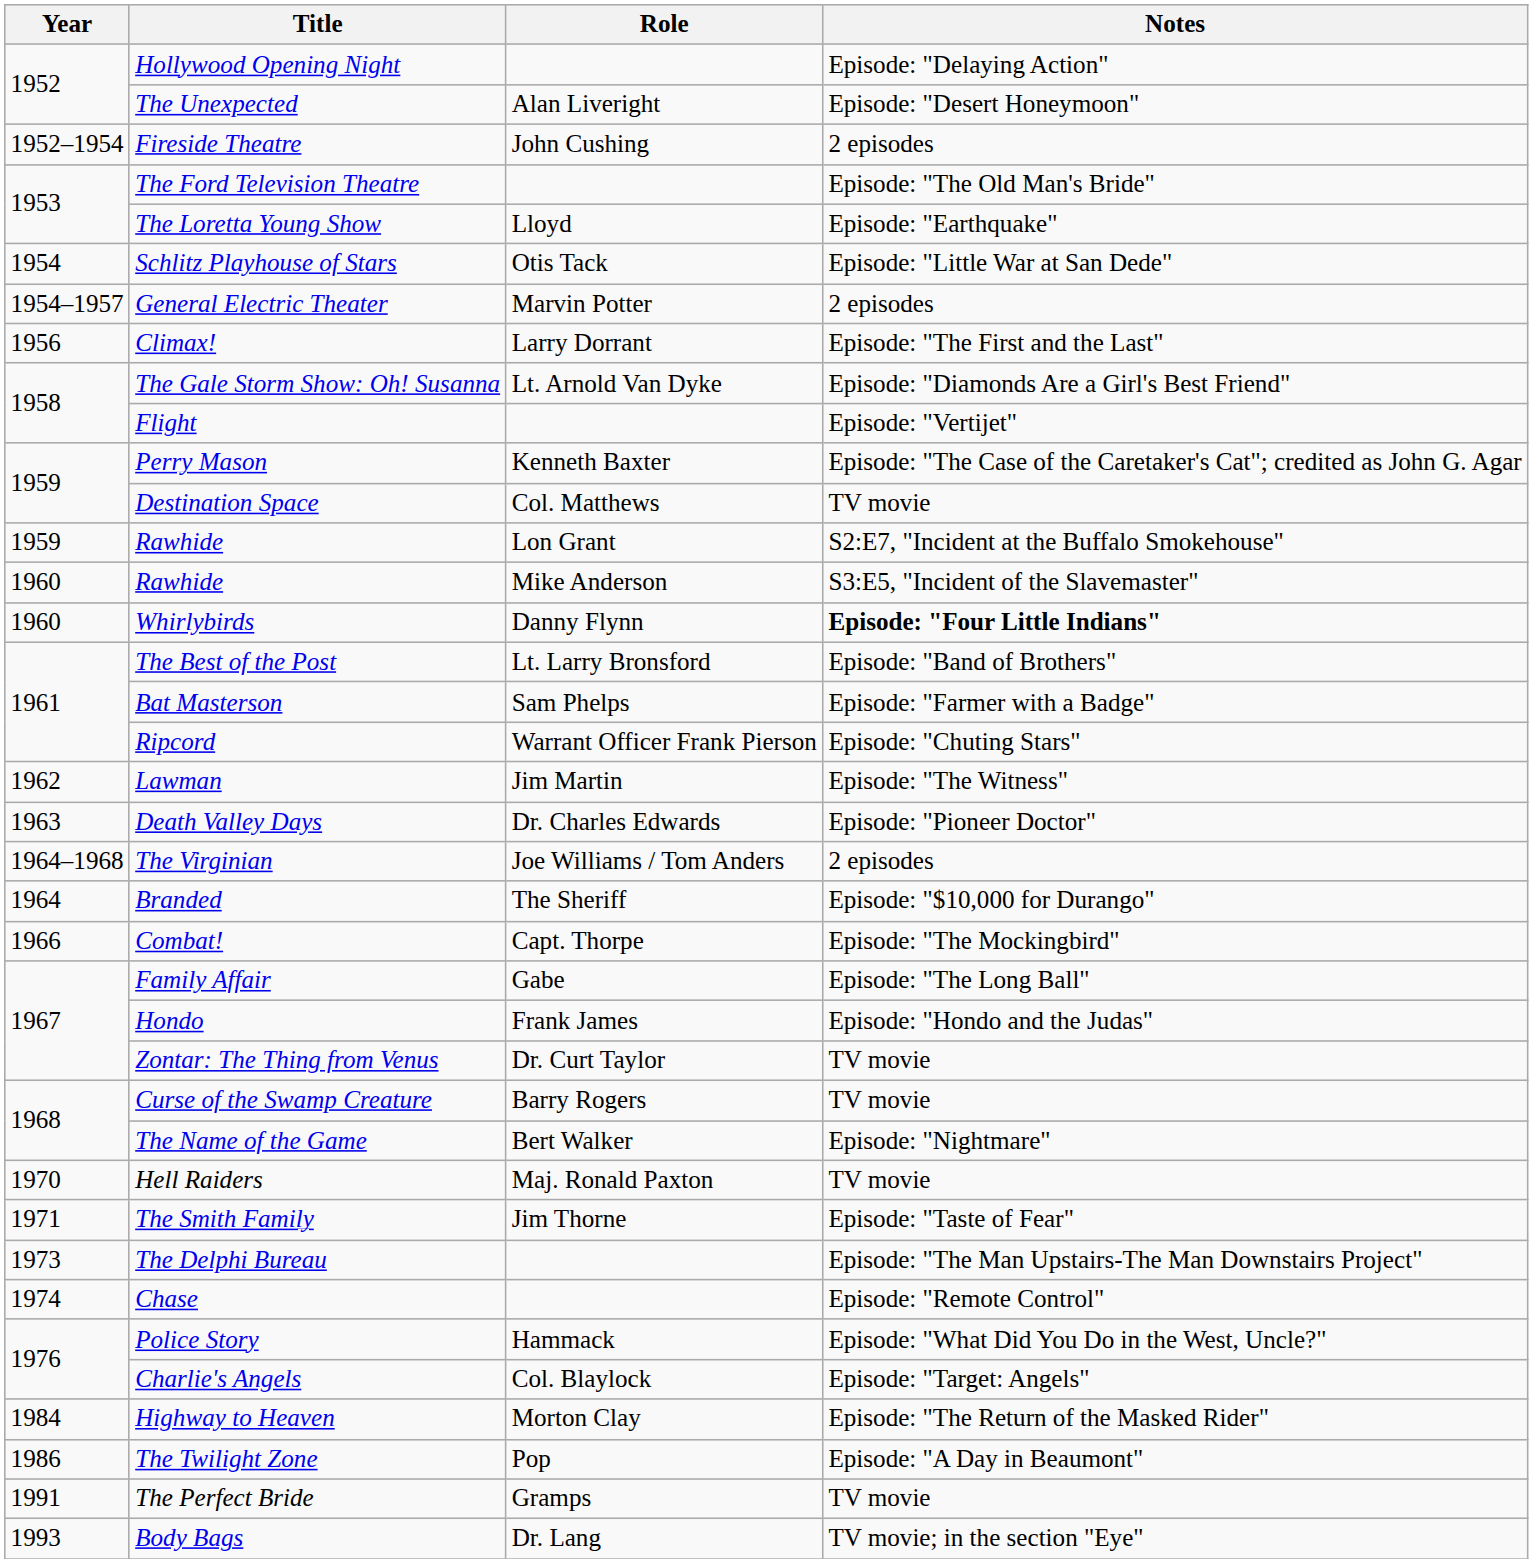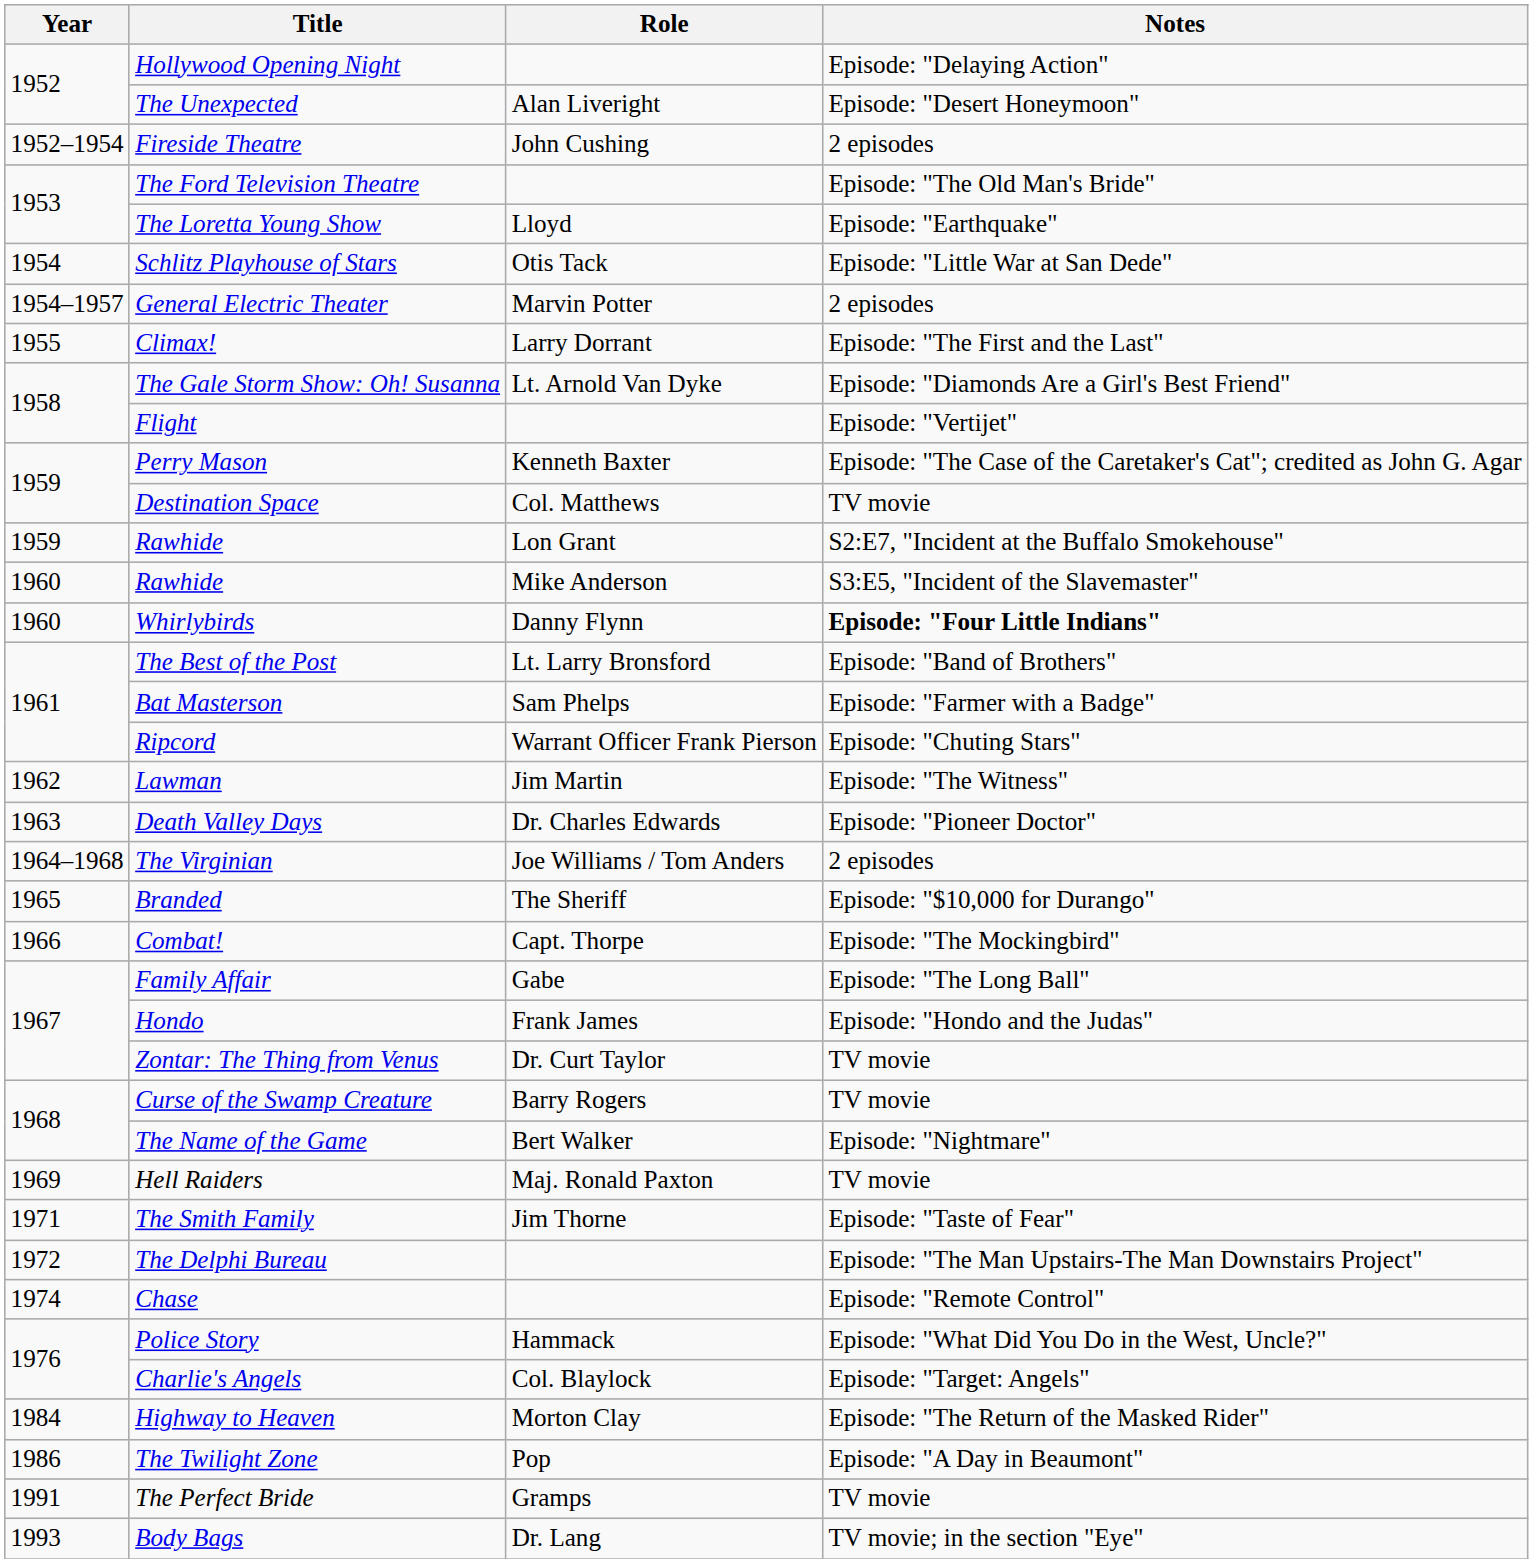 <table class="wikitable sortable">
 <tr>
 <th>Year</th>
 <th>Title</th>
 <th>Role</th>
 <th>Notes</th>
 </tr>
 <tr>
 <td rowspan="2">1952</td>
 <td><em><a href='#'>Hollywood Opening Night</a></em></td>
 <td></td>
 <td>Episode: "Delaying Action"</td>
 </tr>
 <tr>
 <td><em><a href='#'>The Unexpected</a></em></td>
 <td>Alan Liveright</td>
 <td>Episode: "Desert Honeymoon"</td>
 </tr>
 <tr>
 <td>1952–1954</td>
 <td><em><a href='#'>Fireside Theatre</a></em></td>
 <td>John Cushing</td>
 <td>2 episodes</td>
 </tr>
 <tr>
 <td rowspan="2">1953</td>
 <td><em><a href='#'>The Ford Television Theatre</a></em></td>
 <td></td>
 <td>Episode: "The Old Man's Bride"</td>
 </tr>
 <tr>
 <td><em><a href='#'>The Loretta Young Show</a></em></td>
 <td>Lloyd</td>
 <td>Episode: "Earthquake"</td>
 </tr>
 <tr>
 <td>1954</td>
 <td><em><a href='#'>Schlitz Playhouse of Stars</a></em></td>
 <td>Otis Tack</td>
 <td>Episode: "Little War at San Dede"</td>
 </tr>
 <tr>
 <td>1954–1957</td>
 <td><em><a href='#'>General Electric Theater</a></em></td>
 <td>Marvin Potter</td>
 <td>2 episodes</td>
 </tr>
 <tr>
-<td>1956</td>
+<td>1955</td>
 <td><em><a href='#'>Climax!</a></em></td>
 <td>Larry Dorrant</td>
 <td>Episode: "The First and the Last"</td>
 </tr>
 <tr>
 <td rowspan="2">1958</td>
 <td><em><a href='#'>The Gale Storm Show: Oh! Susanna</a></em></td>
 <td>Lt. Arnold Van Dyke</td>
 <td>Episode: "Diamonds Are a Girl's Best Friend"</td>
 </tr>
 <tr>
 <td><em><a href='#'>Flight</a></em></td>
 <td></td>
 <td>Episode: "Vertijet"</td>
 </tr>
 <tr>
 <td rowspan="2">1959</td>
 <td><em><a href='#'>Perry Mason</a></em></td>
 <td>Kenneth Baxter</td>
 <td>Episode: "The Case of the Caretaker's Cat"; credited as John G. Agar</td>
 </tr>
 <tr>
 <td><em><a href='#'>Destination Space</a></em></td>
 <td>Col. Matthews</td>
 <td>TV movie</td>
 </tr>
 <tr>
 <td>1959</td>
 <td><em><a href='#'>Rawhide</a></em></td>
 <td>Lon Grant</td>
 <td>S2:E7, "Incident at the Buffalo Smokehouse"</td>
 </tr>
 <tr>
 <td>1960</td>
 <td><em><a href='#'>Rawhide</a></em></td>
 <td>Mike Anderson</td>
 <td>S3:E5, "Incident of the Slavemaster"</td>
 </tr>
 <tr>
 <td>1960</td>
 <td><em><a href='#'>Whirlybirds</a></em></td>
 <td>Danny Flynn</td>
 <td><strong>Episode: "Four Little Indians"</strong></td>
 </tr>
 <tr>
 <td rowspan="3">1961</td>
 <td><em><a href='#'>The Best of the Post</a></em></td>
 <td>Lt. Larry Bronsford</td>
 <td>Episode: "Band of Brothers"</td>
 </tr>
 <tr>
 <td><em><a href='#'>Bat Masterson</a></em></td>
 <td>Sam Phelps</td>
 <td>Episode: "Farmer with a Badge"</td>
 </tr>
 <tr>
 <td><em><a href='#'>Ripcord</a></em></td>
 <td>Warrant Officer Frank Pierson</td>
 <td>Episode: "Chuting Stars"</td>
 </tr>
 <tr>
 <td>1962</td>
 <td><em><a href='#'>Lawman</a></em></td>
 <td>Jim Martin</td>
 <td>Episode: "The Witness"</td>
 </tr>
 <tr>
 <td>1963</td>
 <td><em><a href='#'>Death Valley Days</a></em></td>
 <td>Dr. Charles Edwards</td>
 <td>Episode: "Pioneer Doctor"</td>
 </tr>
 <tr>
 <td>1964–1968</td>
 <td><em><a href='#'>The Virginian</a></em></td>
 <td>Joe Williams / Tom Anders</td>
 <td>2 episodes</td>
 </tr>
 <tr>
-<td>1964</td>
+<td>1965</td>
 <td><em><a href='#'>Branded</a></em></td>
 <td>The Sheriff</td>
 <td>Episode: "$10,000 for Durango"</td>
 </tr>
 <tr>
 <td>1966</td>
 <td><em><a href='#'>Combat!</a></em></td>
 <td>Capt. Thorpe</td>
 <td>Episode: "The Mockingbird"</td>
 </tr>
 <tr>
 <td rowspan="3">1967</td>
 <td><em><a href='#'>Family Affair</a></em></td>
 <td>Gabe</td>
 <td>Episode: "The Long Ball"</td>
 </tr>
 <tr>
 <td><em><a href='#'>Hondo</a></em></td>
 <td>Frank James</td>
 <td>Episode: "Hondo and the Judas"</td>
 </tr>
 <tr>
 <td><em><a href='#'>Zontar: The Thing from Venus</a></em></td>
 <td>Dr. Curt Taylor</td>
 <td>TV movie</td>
 </tr>
 <tr>
 <td rowspan="2">1968</td>
 <td><em><a href='#'>Curse of the Swamp Creature</a></em></td>
 <td>Barry Rogers</td>
 <td>TV movie</td>
 </tr>
 <tr>
 <td><em><a href='#'>The Name of the Game</a></em></td>
 <td>Bert Walker</td>
 <td>Episode: "Nightmare"</td>
 </tr>
 <tr>
-<td>1970</td>
+<td>1969</td>
 <td><em>Hell Raiders</em></td>
 <td>Maj. Ronald Paxton</td>
 <td>TV movie</td>
 </tr>
 <tr>
 <td>1971</td>
 <td><em><a href='#'>The Smith Family</a></em></td>
 <td>Jim Thorne</td>
 <td>Episode: "Taste of Fear"</td>
 </tr>
 <tr>
-<td>1973</td>
+<td>1972</td>
 <td><em><a href='#'>The Delphi Bureau</a></em></td>
 <td></td>
 <td>Episode: "The Man Upstairs-The Man Downstairs Project"</td>
 </tr>
 <tr>
 <td>1974</td>
 <td><em><a href='#'>Chase</a></em></td>
 <td></td>
 <td>Episode: "Remote Control"</td>
 </tr>
 <tr>
 <td rowspan="2">1976</td>
 <td><em><a href='#'>Police Story</a></em></td>
 <td>Hammack</td>
 <td>Episode: "What Did You Do in the West, Uncle?"</td>
 </tr>
 <tr>
 <td><em><a href='#'>Charlie's Angels</a></em></td>
 <td>Col. Blaylock</td>
 <td>Episode: "Target: Angels"</td>
 </tr>
 <tr>
 <td>1984</td>
 <td><em><a href='#'>Highway to Heaven</a></em></td>
 <td>Morton Clay</td>
 <td>Episode: "The Return of the Masked Rider"</td>
 </tr>
 <tr>
 <td>1986</td>
 <td><em><a href='#'>The Twilight Zone</a></em></td>
 <td>Pop</td>
 <td>Episode: "A Day in Beaumont"</td>
 </tr>
 <tr>
 <td>1991</td>
 <td><em>The Perfect Bride</em></td>
 <td>Gramps</td>
 <td>TV movie</td>
 </tr>
 <tr>
 <td>1993</td>
 <td><em><a href='#'>Body Bags</a></em></td>
 <td>Dr. Lang</td>
 <td>TV movie; in the section "Eye"</td>
 </tr>
 </table>
